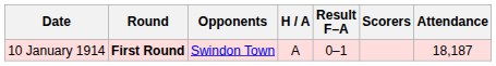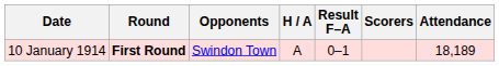 <table class="wikitable" style="text-align:center">
 <tr>
 <th>Date</th>
 <th>Round</th>
 <th>Opponents</th>
 <th>H / A</th>
 <th>Result<br>F–A</th>
 <th>Scorers</th>
 <th>Attendance</th>
 </tr>
 <tr bgcolor="#ffdddd">
 <td>10 January 1914</td>
 <td><strong>First Round</strong></td>
 <td><a href='#'>Swindon Town</a></td>
 <td>A</td>
 <td>0–1</td>
 <td></td>
-<td>18,187</td>
+<td>18,189</td>
 </tr>
 </table>
